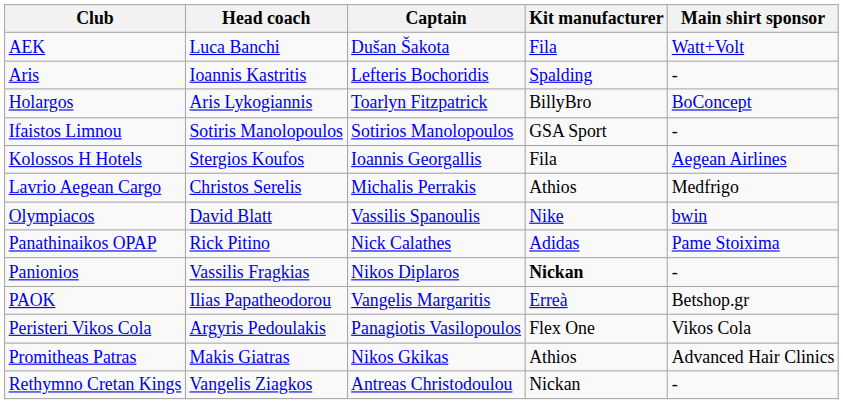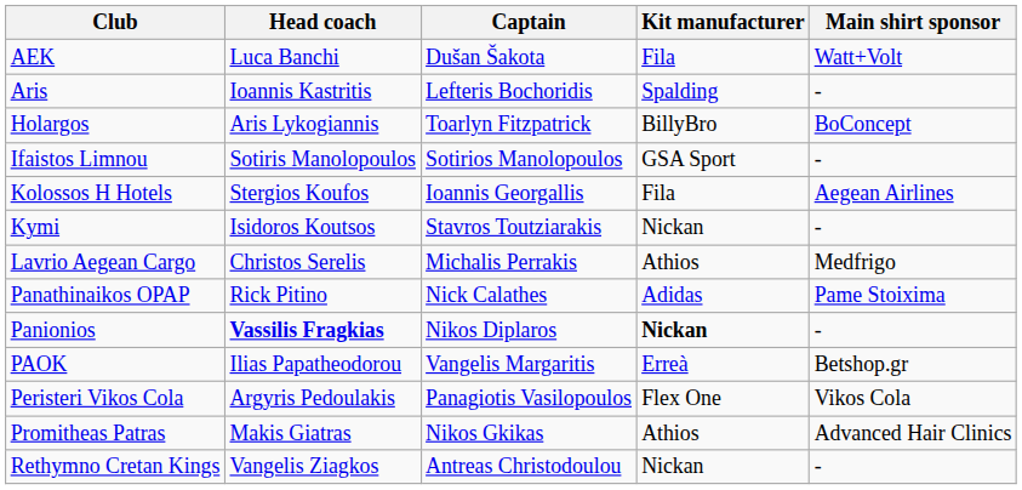 <table class="wikitable sortable">
 <tr>
 <th>Club</th>
 <th>Head coach</th>
 <th>Captain</th>
 <th>Kit manufacturer</th>
 <th>Main shirt sponsor</th>
 </tr>
 <tr>
 <td><a href='#'>AEK</a></td>
 <td> <a href='#'>Luca Banchi</a></td>
 <td> <a href='#'>Dušan Šakota</a></td>
 <td><a href='#'>Fila</a></td>
 <td><a href='#'>Watt+Volt</a></td>
 </tr>
 <tr>
 <td><a href='#'>Aris</a></td>
 <td> <a href='#'>Ioannis Kastritis</a></td>
 <td> <a href='#'>Lefteris Bochoridis</a></td>
 <td><a href='#'>Spalding</a></td>
 <td>-</td>
 </tr>
 <tr>
 <td><a href='#'>Holargos</a></td>
 <td> <a href='#'>Aris Lykogiannis</a></td>
 <td> <a href='#'>Toarlyn Fitzpatrick</a></td>
 <td>BillyBro</td>
 <td><a href='#'>BoConcept</a></td>
 </tr>
 <tr>
 <td><a href='#'>Ifaistos Limnou</a></td>
 <td> <a href='#'>Sotiris Manolopoulos</a></td>
 <td> <a href='#'>Sotirios Manolopoulos</a></td>
 <td>GSA Sport</td>
 <td>-</td>
 </tr>
 <tr>
 <td><a href='#'>Kolossos H Hotels</a></td>
 <td> <a href='#'>Stergios Koufos</a></td>
 <td> <a href='#'>Ioannis Georgallis</a></td>
 <td>Fila</td>
 <td><a href='#'>Aegean Airlines</a></td>
 </tr>
 <tr>
+<td><a href='#'>Kymi</a></td>
+<td> <a href='#'>Isidoros Koutsos</a></td>
+<td> <a href='#'>Stavros Toutziarakis</a></td>
+<td>Nickan</td>
+<td>-</td>
+</tr>
+<tr>
 <td><a href='#'>Lavrio Aegean Cargo</a></td>
 <td> <a href='#'>Christos Serelis</a></td>
 <td> <a href='#'>Michalis Perrakis</a></td>
 <td>Athios</td>
 <td>Medfrigo</td>
-</tr>
-<tr>
-<td><a href='#'>Olympiacos</a></td>
-<td> <a href='#'>David Blatt</a></td>
-<td> <a href='#'>Vassilis Spanoulis</a></td>
-<td><a href='#'>Nike</a></td>
-<td><a href='#'>bwin</a></td>
 </tr>
 <tr>
 <td><a href='#'>Panathinaikos OPAP</a></td>
 <td> <a href='#'>Rick Pitino</a></td>
 <td> <a href='#'>Nick Calathes</a></td>
 <td><a href='#'>Adidas</a></td>
 <td><a href='#'>Pame Stoixima</a></td>
 </tr>
 <tr>
 <td><a href='#'>Panionios</a></td>
-<td> <a href='#'>Vassilis Fragkias</a></td>
+<td><strong> <a href='#'>Vassilis Fragkias</a></strong></td>
 <td> <a href='#'>Nikos Diplaros</a></td>
 <td><strong>Nickan</strong></td>
 <td>-</td>
 </tr>
 <tr>
 <td><a href='#'>PAOK</a></td>
 <td> <a href='#'>Ilias Papatheodorou</a></td>
 <td> <a href='#'>Vangelis Margaritis</a></td>
 <td><a href='#'>Erreà</a></td>
 <td>Betshop.gr</td>
 </tr>
 <tr>
 <td><a href='#'>Peristeri Vikos Cola</a></td>
 <td> <a href='#'>Argyris Pedoulakis</a></td>
 <td> <a href='#'>Panagiotis Vasilopoulos</a></td>
 <td>Flex One</td>
 <td>Vikos Cola</td>
 </tr>
 <tr>
 <td><a href='#'>Promitheas Patras</a></td>
 <td> <a href='#'>Makis Giatras</a></td>
 <td> <a href='#'>Nikos Gkikas</a></td>
 <td>Athios</td>
 <td>Advanced Hair Clinics</td>
 </tr>
 <tr>
 <td><a href='#'>Rethymno Cretan Kings</a></td>
 <td> <a href='#'>Vangelis Ziagkos</a></td>
 <td> <a href='#'>Antreas Christodoulou</a></td>
 <td>Nickan</td>
 <td>-</td>
 </tr>
 </table>
